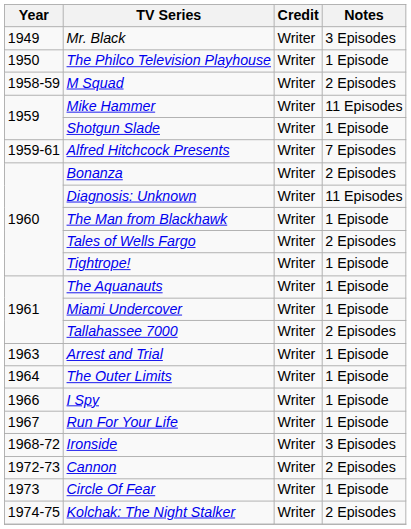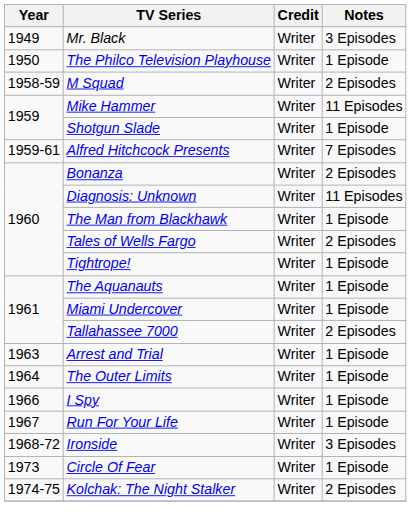 <table class="wikitable">
 <tr>
 <th>Year</th>
 <th>TV Series</th>
 <th>Credit</th>
 <th>Notes</th>
 </tr>
 <tr>
 <td>1949</td>
 <td><em>Mr. Black</em></td>
 <td>Writer</td>
 <td>3 Episodes</td>
 </tr>
 <tr>
 <td>1950</td>
 <td><em><a href='#'>The Philco Television Playhouse</a></em></td>
 <td>Writer</td>
 <td>1 Episode</td>
 </tr>
 <tr>
 <td>1958-59</td>
 <td><em><a href='#'>M Squad</a></em></td>
 <td>Writer</td>
 <td>2 Episodes</td>
 </tr>
 <tr>
 <td rowspan=2>1959</td>
 <td><em><a href='#'>Mike Hammer</a></em></td>
 <td>Writer</td>
 <td>11 Episodes</td>
 </tr>
 <tr>
 <td><em><a href='#'>Shotgun Slade</a></em></td>
 <td>Writer</td>
 <td>1 Episode</td>
 </tr>
 <tr>
 <td>1959-61</td>
 <td><em><a href='#'>Alfred Hitchcock Presents</a></em></td>
 <td>Writer</td>
 <td>7 Episodes</td>
 </tr>
 <tr>
 <td rowspan=5>1960</td>
 <td><em><a href='#'>Bonanza</a></em></td>
 <td>Writer</td>
 <td>2 Episodes</td>
 </tr>
 <tr>
 <td><em><a href='#'>Diagnosis: Unknown</a></em></td>
 <td>Writer</td>
 <td>11 Episodes</td>
 </tr>
 <tr>
 <td><em><a href='#'>The Man from Blackhawk</a></em></td>
 <td>Writer</td>
 <td>1 Episode</td>
 </tr>
 <tr>
 <td><em><a href='#'>Tales of Wells Fargo</a></em></td>
 <td>Writer</td>
 <td>2 Episodes</td>
 </tr>
 <tr>
 <td><em><a href='#'>Tightrope!</a></em></td>
 <td>Writer</td>
 <td>1 Episode</td>
 </tr>
 <tr>
 <td rowspan=3>1961</td>
 <td><em><a href='#'>The Aquanauts</a></em></td>
 <td>Writer</td>
 <td>1 Episode</td>
 </tr>
 <tr>
 <td><em><a href='#'>Miami Undercover</a></em></td>
 <td>Writer</td>
 <td>1 Episode</td>
 </tr>
 <tr>
 <td><em><a href='#'>Tallahassee 7000</a></em></td>
 <td>Writer</td>
 <td>2 Episodes</td>
 </tr>
 <tr>
 <td>1963</td>
 <td><em><a href='#'>Arrest and Trial</a></em></td>
 <td>Writer</td>
 <td>1 Episode</td>
 </tr>
 <tr>
 <td>1964</td>
 <td><em><a href='#'>The Outer Limits</a></em></td>
 <td>Writer</td>
 <td>1 Episode</td>
 </tr>
 <tr>
 <td>1966</td>
 <td><em><a href='#'>I Spy</a></em></td>
 <td>Writer</td>
 <td>1 Episode</td>
 </tr>
 <tr>
 <td>1967</td>
 <td><em><a href='#'>Run For Your Life</a></em></td>
 <td>Writer</td>
 <td>1 Episode</td>
 </tr>
 <tr>
 <td>1968-72</td>
 <td><em><a href='#'>Ironside</a></em></td>
 <td>Writer</td>
 <td>3 Episodes</td>
 </tr>
 <tr>
-<td>1972-73</td>
-<td><em><a href='#'>Cannon</a></em></td>
-<td>Writer</td>
-<td>2 Episodes</td>
-</tr>
-<tr>
 <td>1973</td>
 <td><em><a href='#'>Circle Of Fear</a></em></td>
 <td>Writer</td>
 <td>1 Episode</td>
 </tr>
 <tr>
 <td>1974-75</td>
 <td><em><a href='#'>Kolchak: The Night Stalker</a></em></td>
 <td>Writer</td>
 <td>2 Episodes</td>
 </tr>
 <tr>
 </tr>
 </table>
